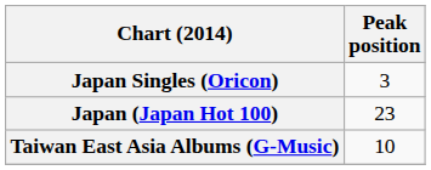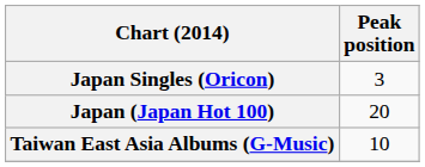 <table class="wikitable sortable plainrowheaders">
 <tr>
 <th>Chart (2014)</th>
 <th>Peak<br>position</th>
 </tr>
 <tr>
 <th scope="row">Japan Singles (<a href='#'>Oricon</a>)</th>
 <td align="center">3</td>
 </tr>
 <tr>
 <th scope="row">Japan (<a href='#'>Japan Hot 100</a>)</th>
-<td align="center">23</td>
+<td align="center">20</td>
 </tr>
 <tr>
 <th scope="row">Taiwan East Asia Albums (<a href='#'>G-Music</a>)</th>
 <td align="center">10</td>
 </tr>
 <tr>
 </tr>
 </table>
